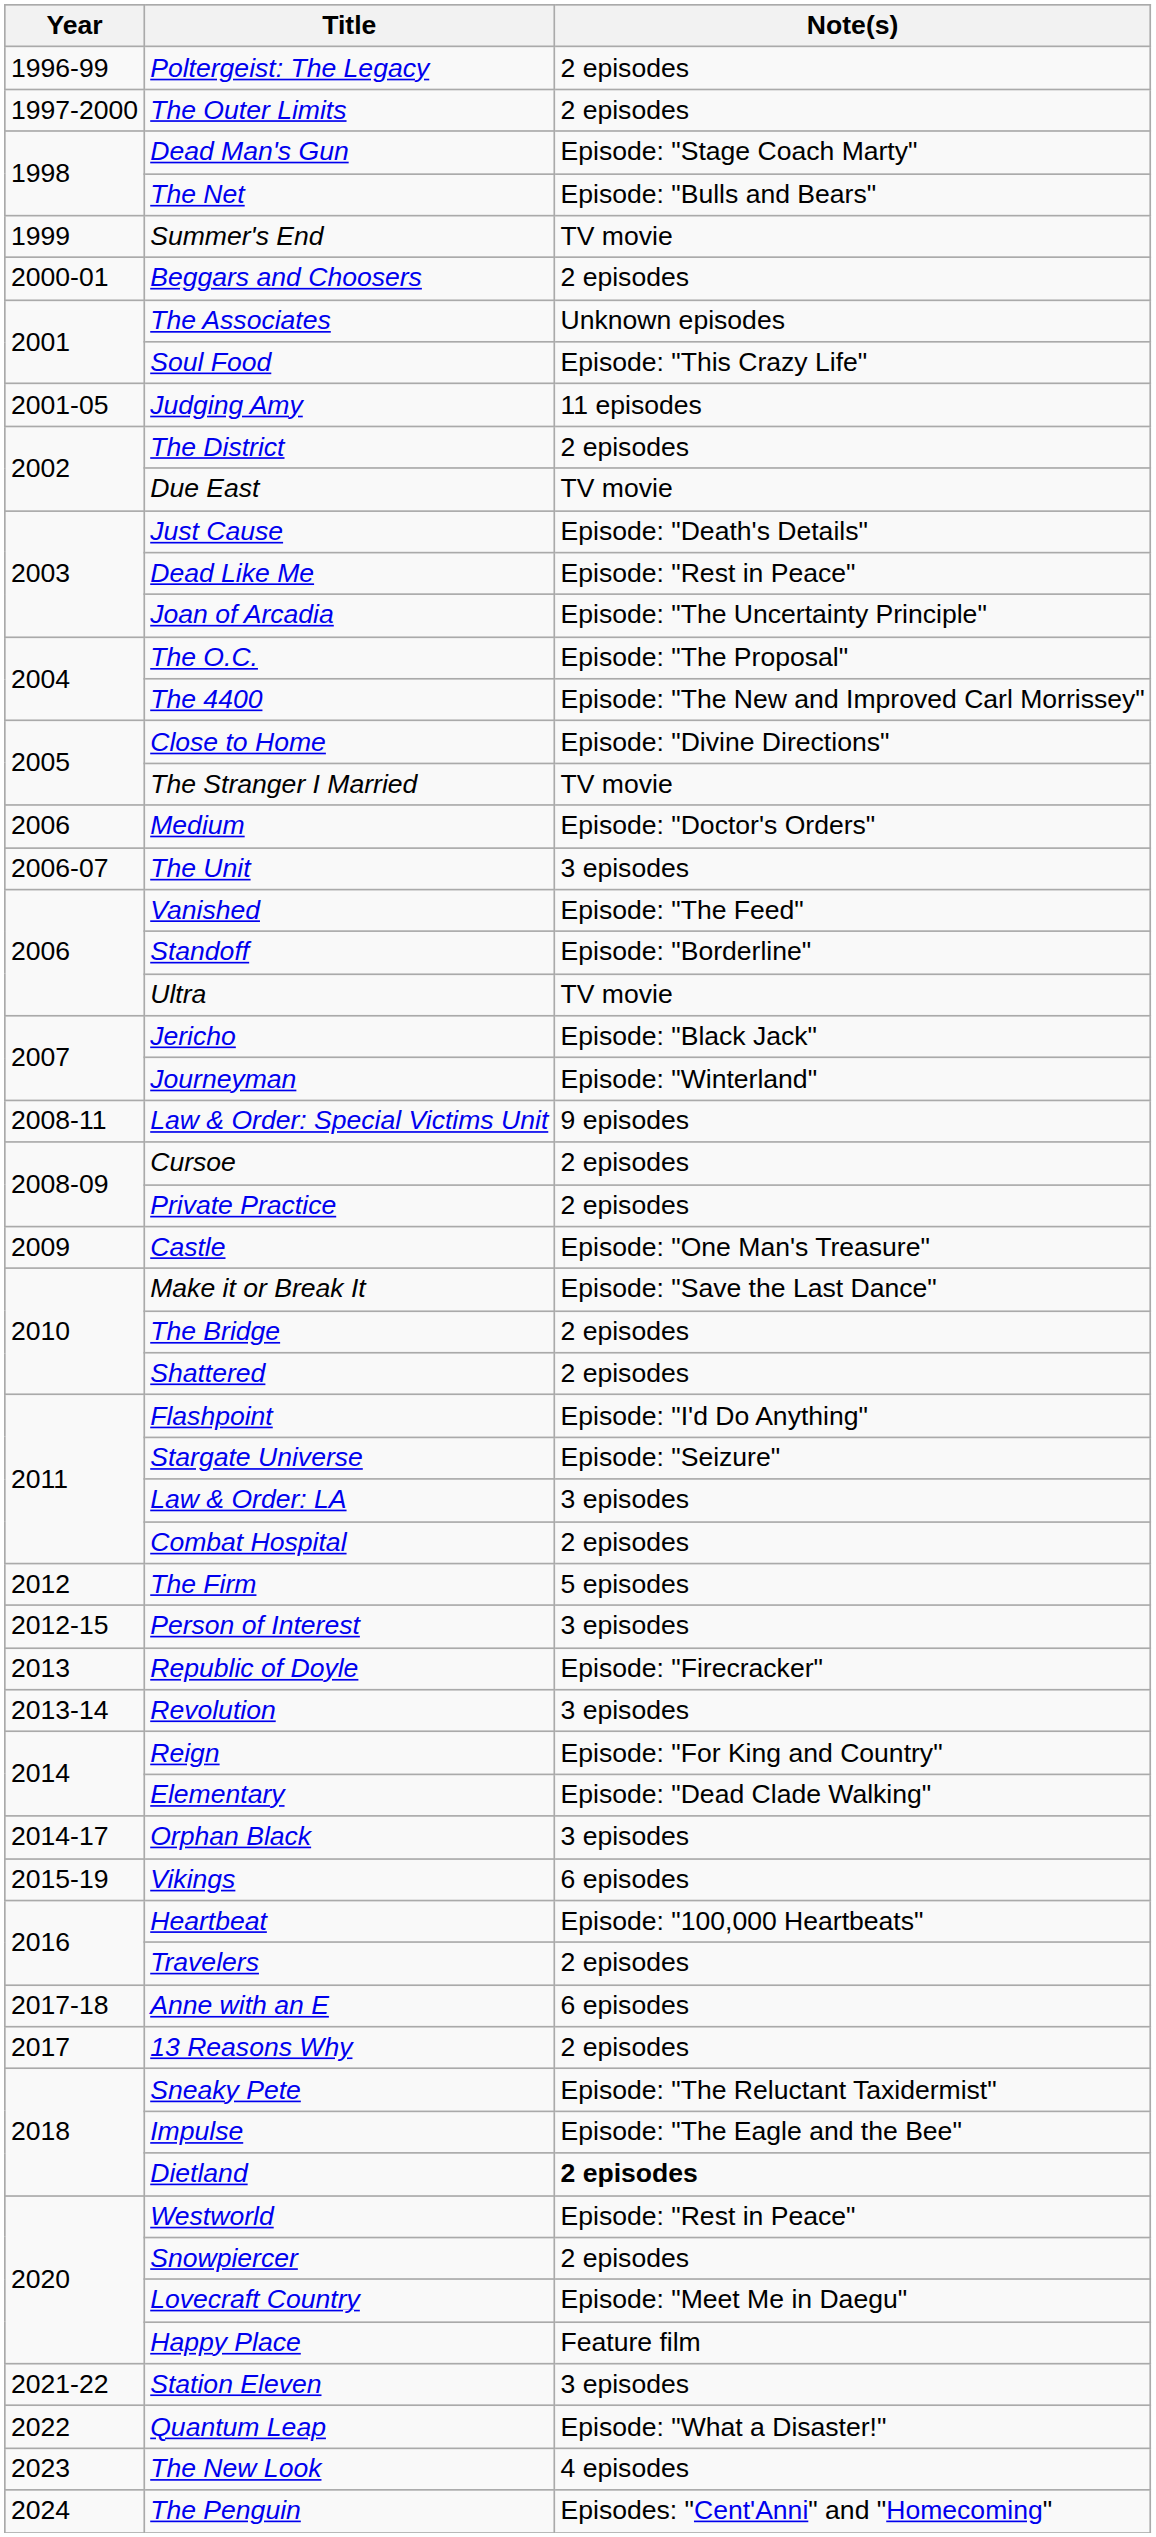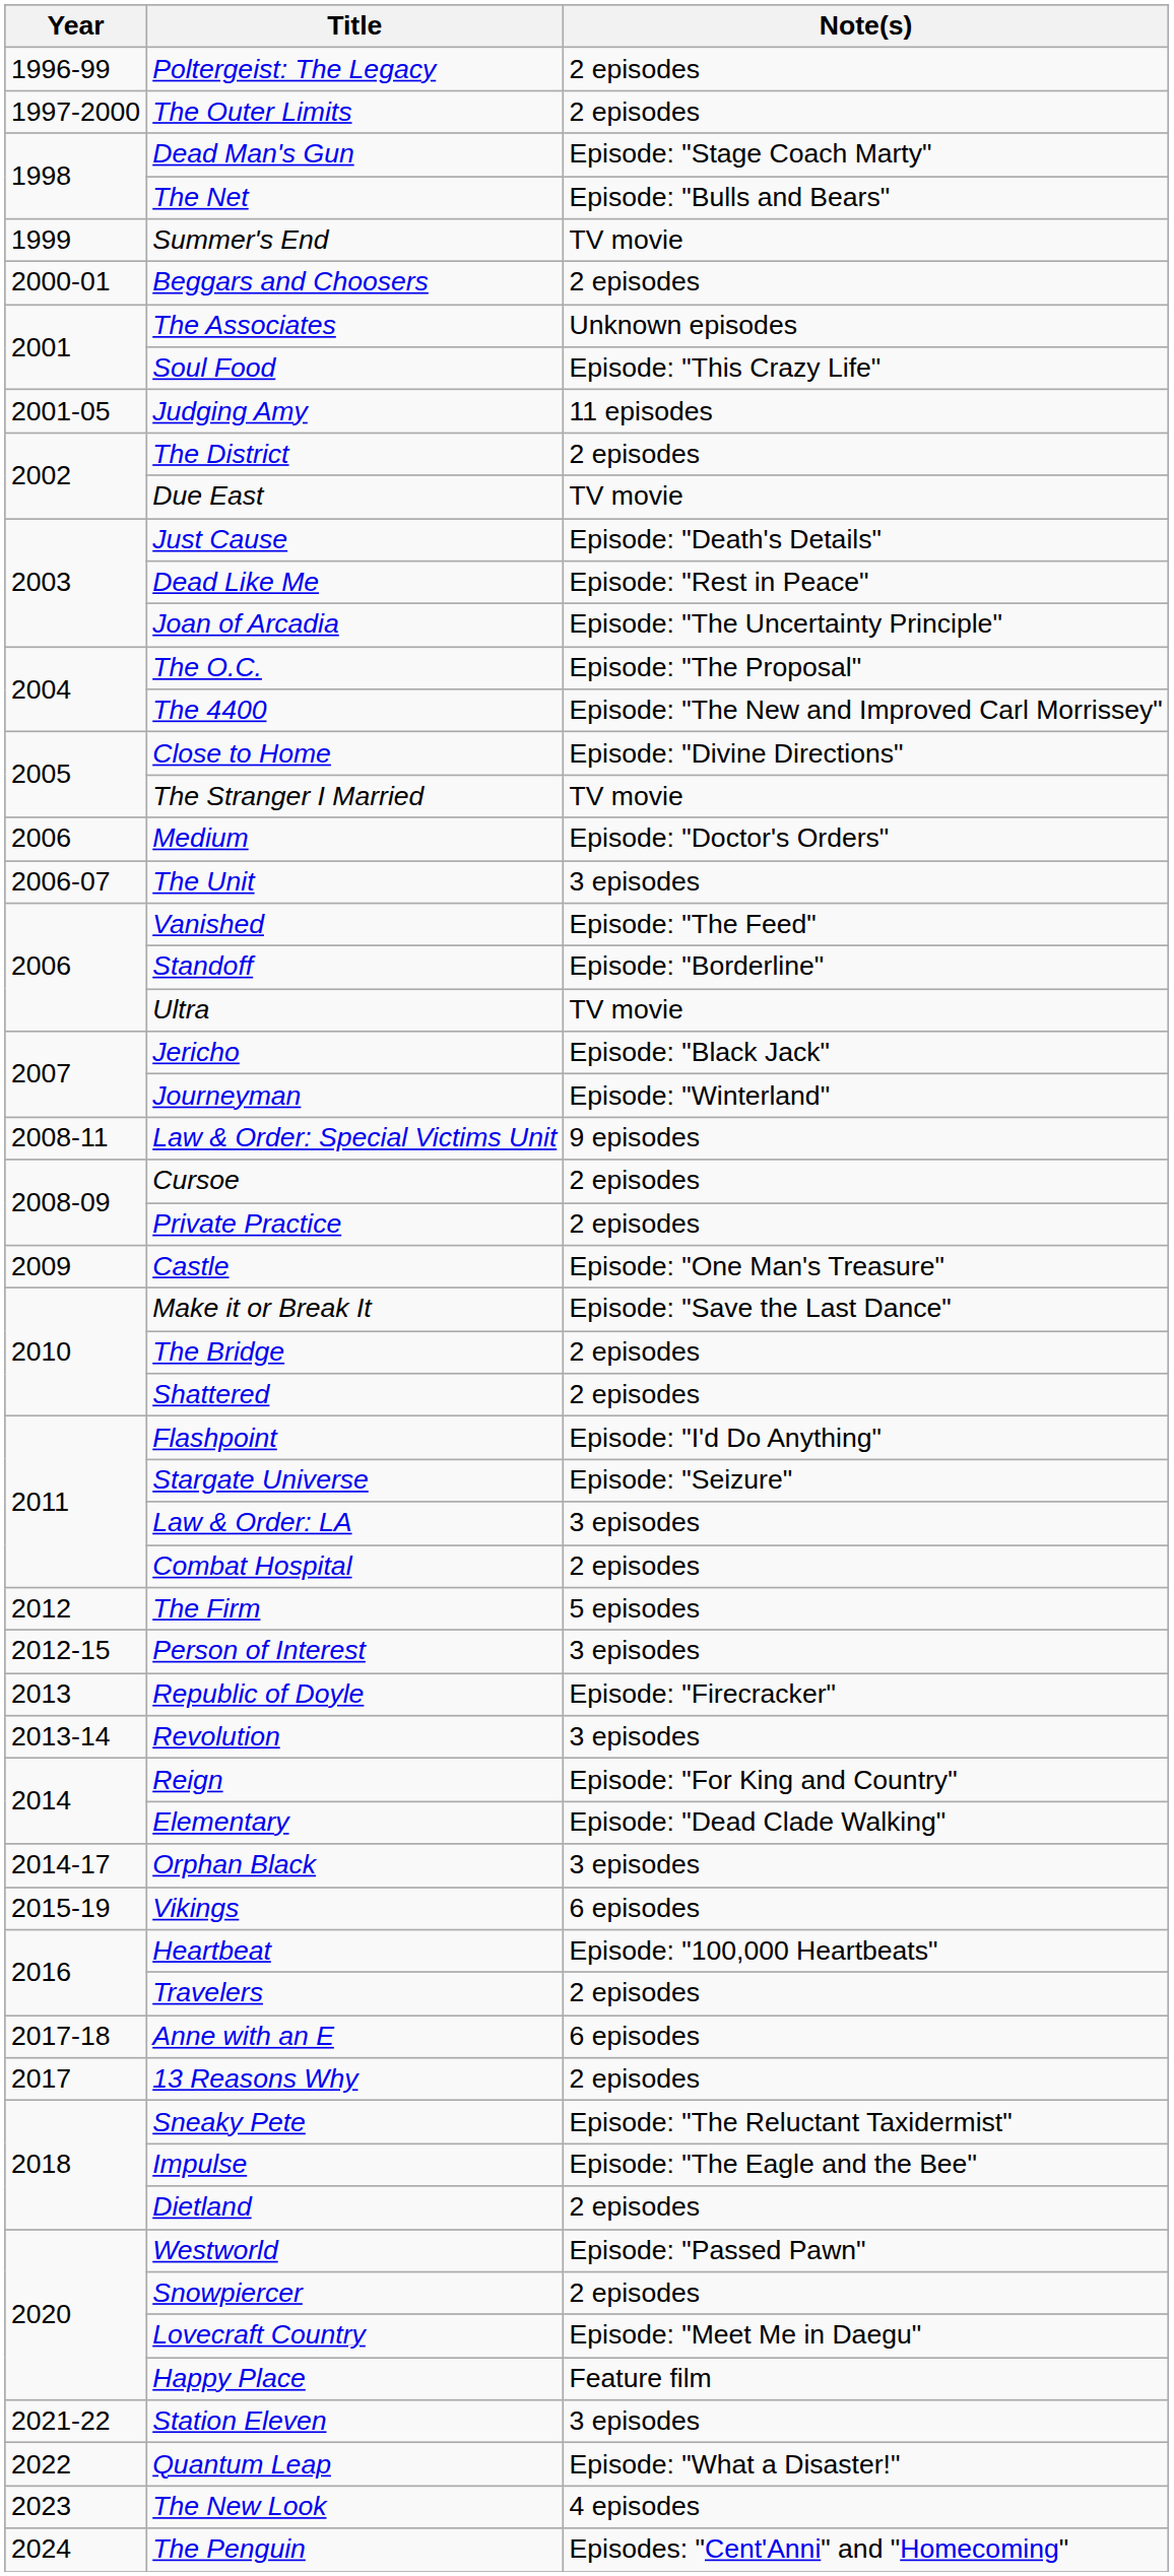 <table class="wikitable sortable">
 <tr>
 <th>Year</th>
 <th>Title</th>
 <th>Note(s)</th>
 </tr>
 <tr>
 <td>1996-99</td>
 <td><em><a href='#'>Poltergeist: The Legacy</a></em></td>
 <td>2 episodes</td>
 </tr>
 <tr>
 <td>1997-2000</td>
 <td data-sort-value="Outer Limits, The"><em><a href='#'>The Outer Limits</a></em></td>
 <td>2 episodes</td>
 </tr>
 <tr>
 <td rowspan=2>1998</td>
 <td><em><a href='#'>Dead Man's Gun</a></em></td>
 <td>Episode: "Stage Coach Marty"</td>
 </tr>
 <tr>
 <td data-sort-value="Net, The"><em><a href='#'>The Net</a></em></td>
 <td>Episode: "Bulls and Bears"</td>
 </tr>
 <tr>
 <td>1999</td>
 <td><em>Summer's End</em></td>
 <td>TV movie</td>
 </tr>
 <tr>
 <td>2000-01</td>
 <td><em><a href='#'>Beggars and Choosers</a></em></td>
 <td>2 episodes</td>
 </tr>
 <tr>
 <td rowspan=2>2001</td>
 <td data-sort-value="Associates, The"><em><a href='#'>The Associates</a></em></td>
 <td>Unknown episodes</td>
 </tr>
 <tr>
 <td><em><a href='#'>Soul Food</a></em></td>
 <td>Episode: "This Crazy Life"</td>
 </tr>
 <tr>
 <td>2001-05</td>
 <td><em><a href='#'>Judging Amy</a></em></td>
 <td>11 episodes</td>
 </tr>
 <tr>
 <td rowspan=2>2002</td>
 <td data-sort-value="District, The"><em><a href='#'>The District</a></em></td>
 <td>2 episodes</td>
 </tr>
 <tr>
 <td><em>Due East</em></td>
 <td>TV movie</td>
 </tr>
 <tr>
 <td rowspan=3>2003</td>
 <td><em><a href='#'>Just Cause</a></em></td>
 <td>Episode: "Death's Details"</td>
 </tr>
 <tr>
 <td><em><a href='#'>Dead Like Me</a></em></td>
 <td>Episode: "Rest in Peace"</td>
 </tr>
 <tr>
 <td><em><a href='#'>Joan of Arcadia</a></em></td>
 <td>Episode: "The Uncertainty Principle"</td>
 </tr>
 <tr>
 <td rowspan=2>2004</td>
 <td data-sort-value="O.C., The"><em><a href='#'>The O.C.</a></em></td>
 <td>Episode: "The Proposal"</td>
 </tr>
 <tr>
 <td data-sort-value="4400, The"><em><a href='#'>The 4400</a></em></td>
 <td>Episode: "The New and Improved Carl Morrissey"</td>
 </tr>
 <tr>
 <td rowspan=2>2005</td>
 <td><em><a href='#'>Close to Home</a></em></td>
 <td>Episode: "Divine Directions"</td>
 </tr>
 <tr>
 <td data-sort-value="Stranger I Married, The"><em>The Stranger I Married</em></td>
 <td>TV movie</td>
 </tr>
 <tr>
 <td>2006</td>
 <td><em><a href='#'>Medium</a></em></td>
 <td>Episode: "Doctor's Orders"</td>
 </tr>
 <tr>
 <td>2006-07</td>
 <td data-sort-value="Unit, The"><em><a href='#'>The Unit</a></em></td>
 <td>3 episodes</td>
 </tr>
 <tr>
 <td rowspan=3>2006</td>
 <td><em><a href='#'>Vanished</a></em></td>
 <td>Episode: "The Feed"</td>
 </tr>
 <tr>
 <td><em><a href='#'>Standoff</a></em></td>
 <td>Episode: "Borderline"</td>
 </tr>
 <tr>
 <td><em>Ultra</em></td>
 <td>TV movie</td>
 </tr>
 <tr>
 <td rowspan=2>2007</td>
 <td><em><a href='#'>Jericho</a></em></td>
 <td>Episode: "Black Jack"</td>
 </tr>
 <tr>
 <td><em><a href='#'>Journeyman</a></em></td>
 <td>Episode: "Winterland"</td>
 </tr>
 <tr>
 <td>2008-11</td>
 <td><em><a href='#'>Law & Order: Special Victims Unit</a></em></td>
 <td>9 episodes</td>
 </tr>
 <tr>
 <td rowspan=2>2008-09</td>
 <td><em>Cursoe</em></td>
 <td>2 episodes</td>
 </tr>
 <tr>
 <td><em><a href='#'>Private Practice</a></em></td>
 <td>2 episodes</td>
 </tr>
 <tr>
 <td>2009</td>
 <td><em><a href='#'>Castle</a></em></td>
 <td>Episode: "One Man's Treasure"</td>
 </tr>
 <tr>
 <td rowspan=3>2010</td>
 <td><em>Make it or Break It</em></td>
 <td>Episode: "Save the Last Dance"</td>
 </tr>
 <tr>
 <td data-sort-value="Bridge, The"><em><a href='#'>The Bridge</a></em></td>
 <td>2 episodes</td>
 </tr>
 <tr>
 <td><em><a href='#'>Shattered</a></em></td>
 <td>2 episodes</td>
 </tr>
 <tr>
 <td rowspan=4>2011</td>
 <td><em><a href='#'>Flashpoint</a></em></td>
 <td>Episode: "I'd Do Anything"</td>
 </tr>
 <tr>
 <td><em><a href='#'>Stargate Universe</a></em></td>
 <td>Episode: "Seizure"</td>
 </tr>
 <tr>
 <td><em><a href='#'>Law & Order: LA</a></em></td>
 <td>3 episodes</td>
 </tr>
 <tr>
 <td><em><a href='#'>Combat Hospital</a></em></td>
 <td>2 episodes</td>
 </tr>
 <tr>
 <td>2012</td>
 <td data-sort-value="Firm, The"><em><a href='#'>The Firm</a></em></td>
 <td>5 episodes</td>
 </tr>
 <tr>
 <td>2012-15</td>
 <td><em><a href='#'>Person of Interest</a></em></td>
 <td>3 episodes</td>
 </tr>
 <tr>
 <td>2013</td>
 <td><em><a href='#'>Republic of Doyle</a></em></td>
 <td>Episode: "Firecracker"</td>
 </tr>
 <tr>
 <td>2013-14</td>
 <td><em><a href='#'>Revolution</a></em></td>
 <td>3 episodes</td>
 </tr>
 <tr>
 <td rowspan=2>2014</td>
 <td><em><a href='#'>Reign</a></em></td>
 <td>Episode: "For King and Country"</td>
 </tr>
 <tr>
 <td><em><a href='#'>Elementary</a></em></td>
 <td>Episode: "Dead Clade Walking"</td>
 </tr>
 <tr>
 <td>2014-17</td>
 <td><em><a href='#'>Orphan Black</a></em></td>
 <td>3 episodes</td>
 </tr>
 <tr>
 <td>2015-19</td>
 <td><em><a href='#'>Vikings</a></em></td>
 <td>6 episodes</td>
 </tr>
 <tr>
 <td rowspan=2>2016</td>
 <td><em><a href='#'>Heartbeat</a></em></td>
 <td>Episode: "100,000 Heartbeats"</td>
 </tr>
 <tr>
 <td><em><a href='#'>Travelers</a></em></td>
 <td>2 episodes</td>
 </tr>
 <tr>
 <td>2017-18</td>
 <td><em><a href='#'>Anne with an E</a></em></td>
 <td>6 episodes</td>
 </tr>
 <tr>
 <td>2017</td>
 <td><em><a href='#'>13 Reasons Why</a></em></td>
 <td>2 episodes</td>
 </tr>
 <tr>
 <td rowspan=3>2018</td>
 <td><em><a href='#'>Sneaky Pete</a></em></td>
 <td>Episode: "The Reluctant Taxidermist"</td>
 </tr>
 <tr>
 <td><em><a href='#'>Impulse</a></em></td>
 <td>Episode: "The Eagle and the Bee"</td>
 </tr>
 <tr>
 <td><em><a href='#'>Dietland</a></em></td>
-<td><strong>2 episodes</strong></td>
+<td>2 episodes</td>
 </tr>
 <tr>
 <td rowspan=4>2020</td>
 <td><em><a href='#'>Westworld</a></em></td>
-<td>Episode: "Rest in Peace"</td>
+<td>Episode: "Passed Pawn"</td>
 </tr>
 <tr>
 <td><em><a href='#'>Snowpiercer</a></em></td>
 <td>2 episodes</td>
 </tr>
 <tr>
 <td><em><a href='#'>Lovecraft Country</a></em></td>
 <td>Episode: "Meet Me in Daegu"</td>
 </tr>
 <tr>
 <td><em><a href='#'>Happy Place</a></em></td>
 <td>Feature film</td>
 </tr>
 <tr>
 <td>2021-22</td>
 <td><em><a href='#'>Station Eleven</a></em></td>
 <td>3 episodes</td>
 </tr>
 <tr>
 <td>2022</td>
 <td><em><a href='#'>Quantum Leap</a></em></td>
 <td>Episode: "What a Disaster!"</td>
 </tr>
 <tr>
 <td>2023</td>
 <td data-sort-value="New Look, The"><em><a href='#'>The New Look</a></em></td>
 <td>4 episodes</td>
 </tr>
 <tr>
 <td>2024</td>
 <td data-sort-value="Penguin, The"><em><a href='#'>The Penguin</a></em></td>
 <td>Episodes: "<a href='#'>Cent'Anni</a>" and "<a href='#'>Homecoming</a>"</td>
 </tr>
 </table>
